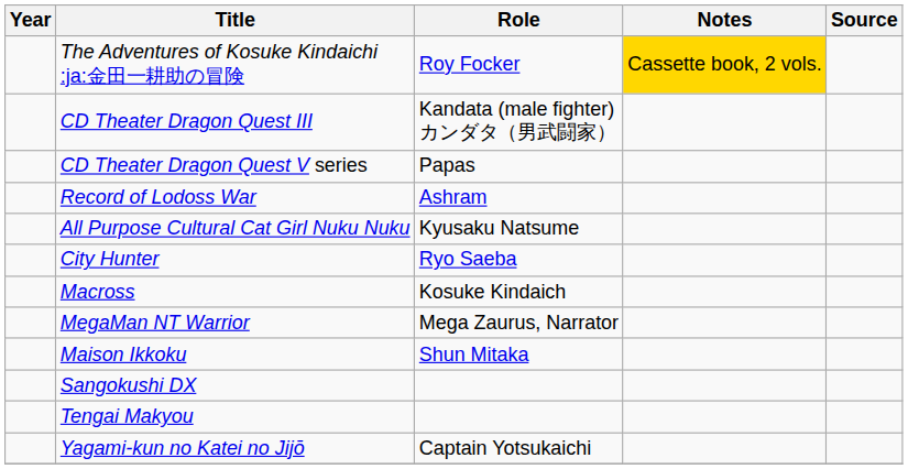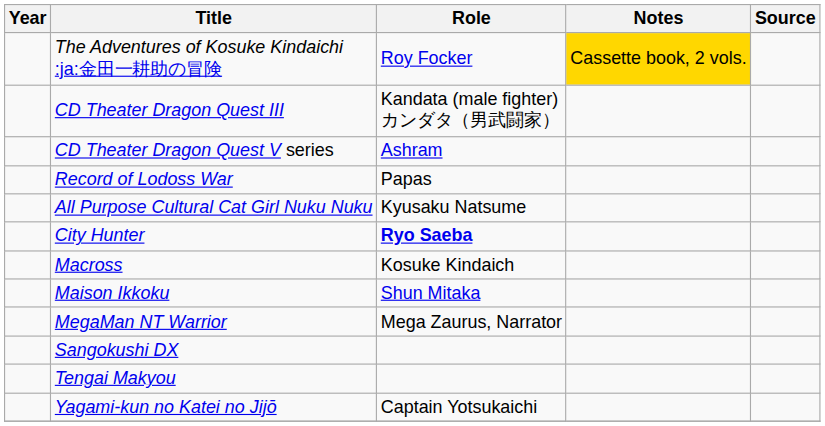 <table class="wikitable sortable plainrowheaders">
 <tr>
 <th>Year</th>
 <th>Title</th>
 <th>Role</th>
 <th class="unsortable">Notes</th>
 <th class="unsortable">Source</th>
 </tr>
 <tr>
 <td></td>
 <td><em>The Adventures of Kosuke Kindaichi</em><br><a href='#'>:ja:金田一耕助の冒険</a></td>
 <td><a href='#'>Roy Focker</a></td>
 <td style="background: gold;">Cassette book, 2 vols.</td>
 <td></td>
 </tr>
 <tr>
 <td></td>
 <td><em><a href='#'>CD Theater Dragon Quest III</a></em></td>
 <td>Kandata (male fighter)<br>カンダタ（男武闘家）</td>
 <td></td>
 <td></td>
 </tr>
 <tr>
 <td></td>
 <td><em><a href='#'>CD Theater Dragon Quest V</a></em> series</td>
-<td>Papas</td>
+<td><a href='#'>Ashram</a></td>
 <td></td>
 <td></td>
 </tr>
 <tr>
 <td></td>
 <td><em><a href='#'>Record of Lodoss War</a></em></td>
-<td><a href='#'>Ashram</a></td>
+<td>Papas</td>
 <td></td>
 <td></td>
 </tr>
 <tr>
 <td></td>
 <td><em><a href='#'>All Purpose Cultural Cat Girl Nuku Nuku</a></em></td>
 <td>Kyusaku Natsume</td>
 <td></td>
 <td></td>
 </tr>
 <tr>
 <td></td>
 <td><em><a href='#'>City Hunter</a></em></td>
-<td><a href='#'>Ryo Saeba</a></td>
+<td><strong><a href='#'>Ryo Saeba</a></strong></td>
 <td></td>
 <td></td>
 </tr>
 <tr>
 <td></td>
 <td><em><a href='#'>Macross</a></em></td>
 <td>Kosuke Kindaich</td>
 <td></td>
 <td></td>
 </tr>
 <tr>
 <td></td>
-<td><em><a href='#'>MegaMan NT Warrior</a></em></td>
-<td>Mega Zaurus, Narrator</td>
+<td><em><a href='#'>Maison Ikkoku</a></em></td>
+<td><a href='#'>Shun Mitaka</a></td>
 <td></td>
 <td></td>
 </tr>
 <tr>
 <td></td>
-<td><em><a href='#'>Maison Ikkoku</a></em></td>
-<td><a href='#'>Shun Mitaka</a></td>
+<td><em><a href='#'>MegaMan NT Warrior</a></em></td>
+<td>Mega Zaurus, Narrator</td>
 <td></td>
 <td></td>
 </tr>
 <tr>
 <td></td>
 <td><em><a href='#'>Sangokushi DX</a></em></td>
 <td></td>
 <td></td>
 <td></td>
 </tr>
 <tr>
 <td></td>
 <td><em><a href='#'>Tengai Makyou</a></em></td>
 <td></td>
 <td></td>
 <td></td>
 </tr>
 <tr>
 <td></td>
 <td><em><a href='#'>Yagami-kun no Katei no Jijō</a></em></td>
 <td>Captain Yotsukaichi</td>
 <td></td>
 <td></td>
 </tr>
 <tr>
 </tr>
 </table>
